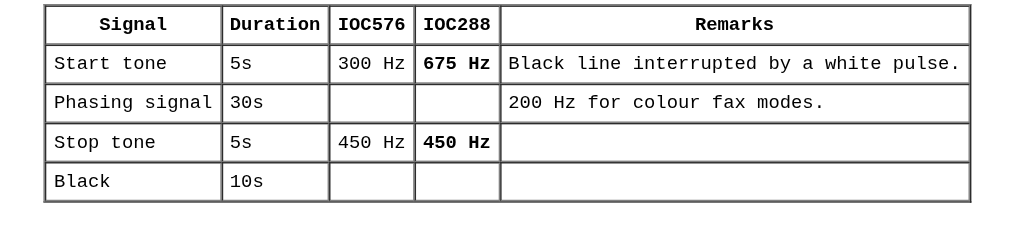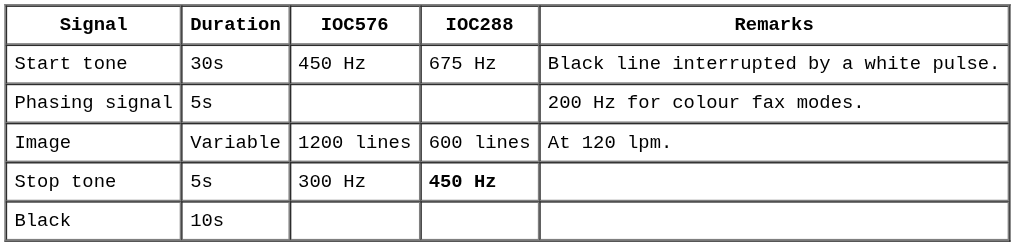 <table border="1" cellspacing="0" cellpadding="5" align="center">
 <tr>
 <th>Signal</th>
 <th>Duration</th>
 <th>IOC576</th>
 <th>IOC288</th>
 <th>Remarks</th>
 </tr>
 <tr>
 <td>Start tone</td>
-<td>5s</td>
-<td>300 Hz</td>
-<td><strong>675 Hz</strong></td>
+<td>30s</td>
+<td>450 Hz</td>
+<td>675 Hz</td>
 <td>Black line interrupted by a white pulse.</td>
 </tr>
 <tr>
 <td>Phasing signal</td>
-<td>30s</td>
+<td>5s</td>
 <td></td>
 <td></td>
 <td>200 Hz for colour fax modes.</td>
 </tr>
 <tr>
+<td>Image</td>
+<td>Variable</td>
+<td>1200 lines</td>
+<td>600 lines</td>
+<td>At 120 lpm.</td>
+</tr>
+<tr>
 <td>Stop tone</td>
 <td>5s</td>
-<td>450 Hz</td>
+<td>300 Hz</td>
 <td><strong>450 Hz</strong></td>
 <td></td>
 </tr>
 <tr>
 <td>Black</td>
 <td>10s</td>
 <td></td>
 <td></td>
 <td></td>
 </tr>
 <tr>
 </tr>
 </table>
